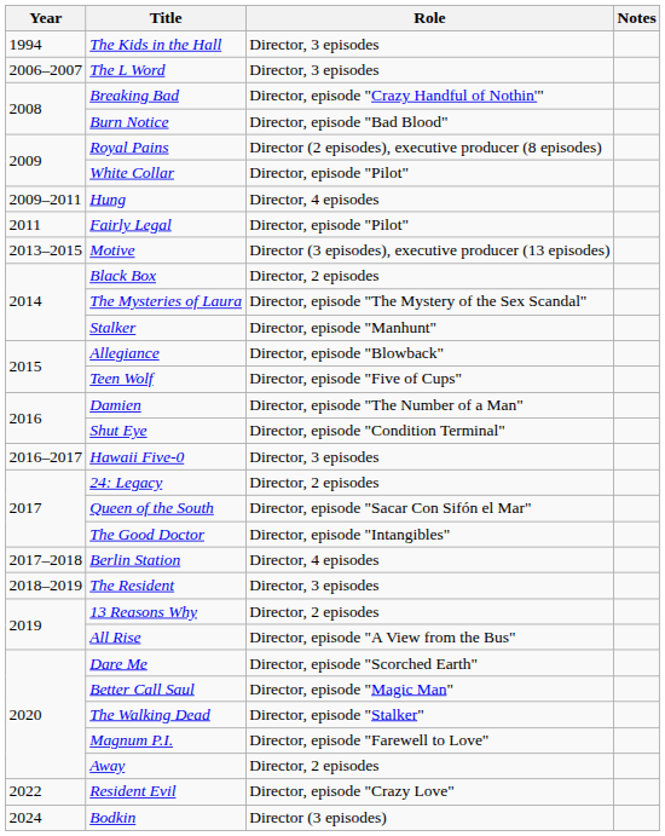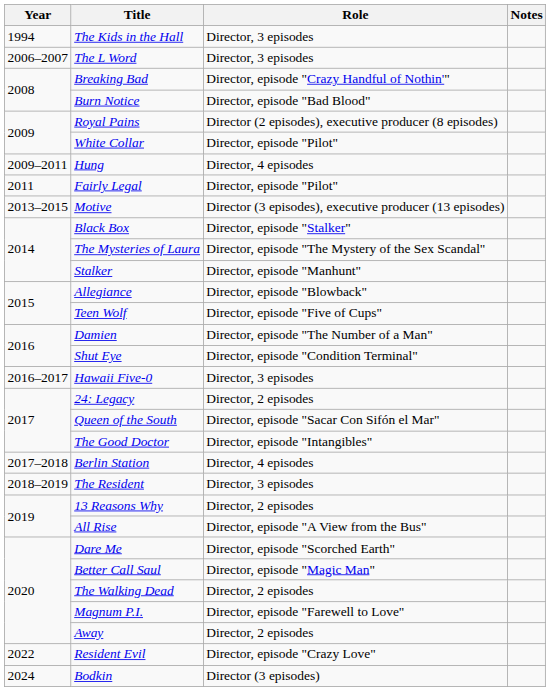 <table class="wikitable sortable">
 <tr>
 <th>Year</th>
 <th>Title</th>
 <th>Role</th>
 <th>Notes</th>
 </tr>
 <tr>
 <td>1994</td>
 <td><em><a href='#'>The Kids in the Hall</a></em></td>
 <td>Director, 3 episodes</td>
 <td></td>
 </tr>
 <tr>
 <td>2006–2007</td>
 <td><em><a href='#'>The L Word</a></em></td>
 <td>Director, 3 episodes</td>
 <td></td>
 </tr>
 <tr>
 <td rowspan=2>2008</td>
 <td><em><a href='#'>Breaking Bad</a></em></td>
 <td>Director, episode "<a href='#'>Crazy Handful of Nothin'</a>"</td>
 <td></td>
 </tr>
 <tr>
 <td><em><a href='#'>Burn Notice</a></em></td>
 <td>Director, episode "Bad Blood"</td>
 <td></td>
 </tr>
 <tr>
 <td rowspan=2>2009</td>
 <td><em><a href='#'>Royal Pains</a></em></td>
 <td>Director (2 episodes), executive producer (8 episodes)</td>
 <td></td>
 </tr>
 <tr>
 <td><em><a href='#'>White Collar</a></em></td>
 <td>Director, episode "Pilot"</td>
 <td></td>
 </tr>
 <tr>
 <td>2009–2011</td>
 <td><em><a href='#'>Hung</a></em></td>
 <td>Director, 4 episodes</td>
 <td></td>
 </tr>
 <tr>
 <td>2011</td>
 <td><em><a href='#'>Fairly Legal</a></em></td>
 <td>Director, episode "Pilot"</td>
 <td></td>
 </tr>
 <tr>
 <td>2013–2015</td>
 <td><em><a href='#'>Motive</a></em></td>
 <td>Director (3 episodes), executive producer (13 episodes)</td>
 <td></td>
 </tr>
 <tr>
 <td rowspan=3>2014</td>
 <td><em><a href='#'>Black Box</a></em></td>
-<td>Director, 2 episodes</td>
+<td>Director, episode "<a href='#'>Stalker</a>"</td>
 <td></td>
 </tr>
 <tr>
 <td><em><a href='#'>The Mysteries of Laura</a></em></td>
 <td>Director, episode "The Mystery of the Sex Scandal"</td>
 <td></td>
 </tr>
 <tr>
 <td><em><a href='#'>Stalker</a></em></td>
 <td>Director, episode "Manhunt"</td>
 <td></td>
 </tr>
 <tr>
 <td rowspan=2>2015</td>
 <td><em><a href='#'>Allegiance</a></em></td>
 <td>Director, episode "Blowback"</td>
 <td></td>
 </tr>
 <tr>
 <td><em><a href='#'>Teen Wolf</a></em></td>
 <td>Director, episode "Five of Cups"</td>
 <td></td>
 </tr>
 <tr>
 <td rowspan=2>2016</td>
 <td><em><a href='#'>Damien</a></em></td>
 <td>Director, episode "The Number of a Man"</td>
 <td></td>
 </tr>
 <tr>
 <td><em><a href='#'>Shut Eye</a></em></td>
 <td>Director, episode "Condition Terminal"</td>
 <td></td>
 </tr>
 <tr>
 <td>2016–2017</td>
 <td><em><a href='#'>Hawaii Five-0</a></em></td>
 <td>Director, 3 episodes</td>
 <td></td>
 </tr>
 <tr>
 <td rowspan=3>2017</td>
 <td><em><a href='#'>24: Legacy</a></em></td>
 <td>Director, 2 episodes</td>
 <td></td>
 </tr>
 <tr>
 <td><em><a href='#'>Queen of the South</a></em></td>
 <td>Director, episode "Sacar Con Sifón el Mar"</td>
 <td></td>
 </tr>
 <tr>
 <td><em><a href='#'>The Good Doctor</a></em></td>
 <td>Director, episode "Intangibles"</td>
 <td></td>
 </tr>
 <tr>
 <td>2017–2018</td>
 <td><em><a href='#'>Berlin Station</a></em></td>
 <td>Director, 4 episodes</td>
 <td></td>
 </tr>
 <tr>
 <td>2018–2019</td>
 <td><em><a href='#'>The Resident</a></em></td>
 <td>Director, 3 episodes</td>
 <td></td>
 </tr>
 <tr>
 <td rowspan=2>2019</td>
 <td><em><a href='#'>13 Reasons Why</a></em></td>
 <td>Director, 2 episodes</td>
 <td></td>
 </tr>
 <tr>
 <td><em><a href='#'>All Rise</a></em></td>
 <td>Director, episode "A View from the Bus"</td>
 <td></td>
 </tr>
 <tr>
 <td rowspan=5>2020</td>
 <td><em><a href='#'>Dare Me</a></em></td>
 <td>Director, episode "Scorched Earth"</td>
 <td></td>
 </tr>
 <tr>
 <td><em><a href='#'>Better Call Saul</a></em></td>
 <td>Director, episode "<a href='#'>Magic Man</a>"</td>
 <td></td>
 </tr>
 <tr>
 <td><em><a href='#'>The Walking Dead</a></em></td>
-<td>Director, episode "<a href='#'>Stalker</a>"</td>
+<td>Director, 2 episodes</td>
 <td></td>
 </tr>
 <tr>
 <td><em><a href='#'>Magnum P.I.</a></em></td>
 <td>Director, episode "Farewell to Love"</td>
 <td></td>
 </tr>
 <tr>
 <td><em><a href='#'>Away</a></em></td>
 <td>Director, 2 episodes</td>
 <td></td>
 </tr>
 <tr>
 <td>2022</td>
 <td><em><a href='#'>Resident Evil</a></em></td>
 <td>Director, episode "Crazy Love"</td>
 <td></td>
 </tr>
 <tr>
 <td>2024</td>
 <td><em><a href='#'>Bodkin</a></em></td>
 <td>Director (3 episodes)</td>
 <td></td>
 </tr>
 </table>
